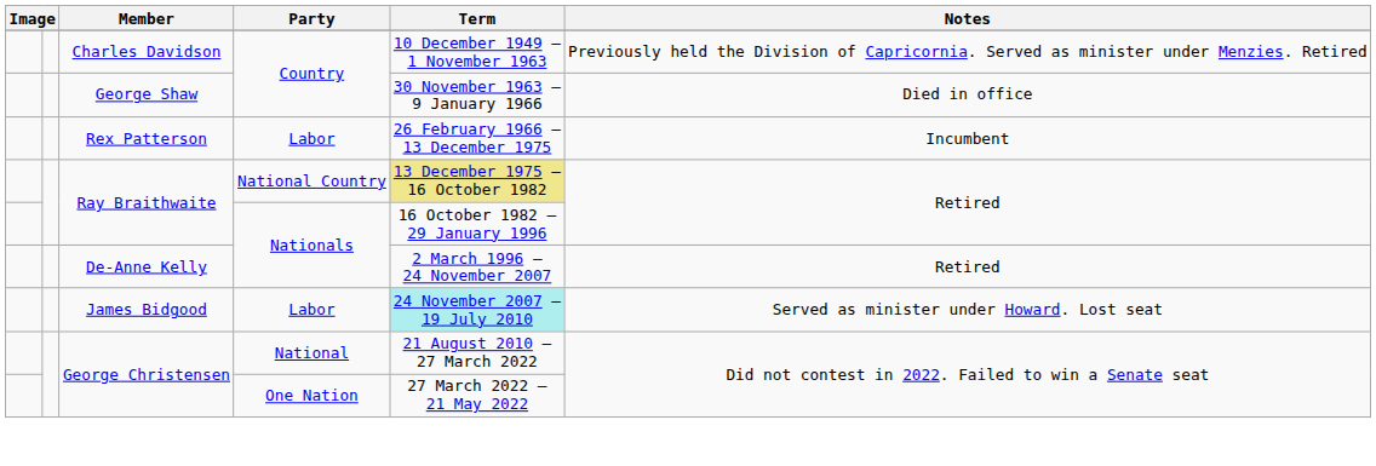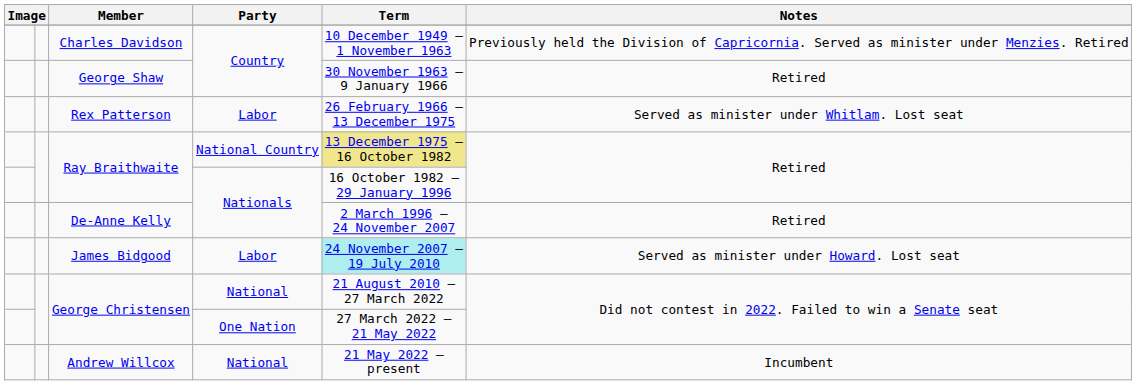 <table class=wikitable style="text-align:center">
 <tr>
 <th colspan=2>Image</th>
 <th>Member</th>
 <th>Party</th>
 <th>Term</th>
 <th>Notes</th>
 </tr>
 <tr>
 </tr>
 <tr>
 <td> </td>
 <td></td>
 <td><a href='#'>Charles Davidson</a><br></td>
 <td rowspan="2"><a href='#'>Country</a></td>
 <td nowrap><a href='#'>10 December 1949</a> –<br><a href='#'>1 November 1963</a></td>
 <td>Previously held the Division of <a href='#'>Capricornia</a>. Served as minister under <a href='#'>Menzies</a>. Retired</td>
 </tr>
 <tr>
 <td> </td>
 <td></td>
 <td><a href='#'>George Shaw</a><br></td>
 <td nowrap><a href='#'>30 November 1963</a> –<br>9 January 1966</td>
-<td>Died in office</td>
+<td>Retired</td>
 </tr>
 <tr>
 <td> </td>
 <td></td>
 <td><a href='#'>Rex Patterson</a><br></td>
 <td><a href='#'>Labor</a></td>
 <td nowrap><a href='#'>26 February 1966</a> –<br><a href='#'>13 December 1975</a></td>
-<td>Incumbent</td>
+<td>Served as minister under <a href='#'>Whitlam</a>. Lost seat</td>
 </tr>
 <tr>
 <td> </td>
 <td rowspan=2></td>
 <td rowspan=2><a href='#'>Ray Braithwaite</a><br></td>
 <td><a href='#'>National Country</a></td>
 <td nowrap style="background: khaki;"><a href='#'>13 December 1975</a> –<br>16 October 1982</td>
 <td rowspan=2>Retired</td>
 </tr>
 <tr>
 <td> </td>
 <td rowspan="2"><a href='#'>Nationals</a></td>
 <td nowrap>16 October 1982 –<br><a href='#'>29 January 1996</a></td>
 </tr>
 <tr>
 <td> </td>
 <td></td>
 <td><a href='#'>De-Anne Kelly</a><br></td>
 <td nowrap><a href='#'>2 March 1996</a> –<br><a href='#'>24 November 2007</a></td>
 <td>Retired</td>
 </tr>
 <tr>
 <td> </td>
 <td></td>
 <td><a href='#'>James Bidgood</a><br></td>
 <td><a href='#'>Labor</a></td>
 <td nowrap style="background: paleturquoise;"><a href='#'>24 November 2007</a> –<br><a href='#'>19 July 2010</a></td>
 <td>Served as minister under <a href='#'>Howard</a>. Lost seat</td>
 </tr>
 <tr>
 <td> </td>
 <td rowspan="2"></td>
 <td rowspan="2"><a href='#'>George Christensen</a><br></td>
 <td><a href='#'>National</a></td>
 <td nowrap><a href='#'>21 August 2010</a> –<br>27 March 2022</td>
 <td rowspan="2">Did not contest in <a href='#'>2022</a>. Failed to win a <a href='#'>Senate</a> seat</td>
 </tr>
 <tr>
 <td> </td>
 <td nowrap><a href='#'>One Nation</a></td>
 <td nowrap>27 March 2022 –<br><a href='#'>21 May 2022</a></td>
 </tr>
+<tr>
+<td> </td>
+<td></td>
+<td><a href='#'>Andrew Willcox</a><br></td>
+<td><a href='#'>National</a></td>
+<td nowrap><a href='#'>21 May 2022</a> –<br>present</td>
+<td>Incumbent</td>
+</tr>
 </table>
